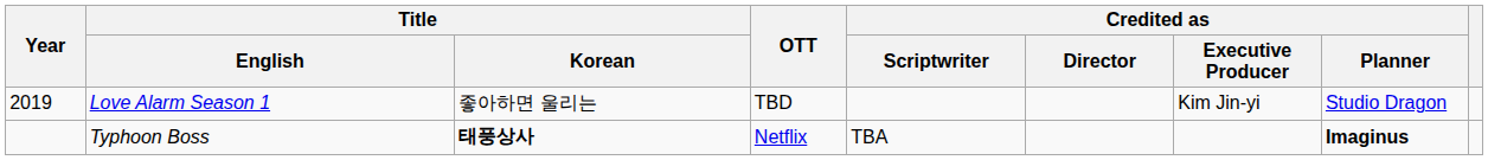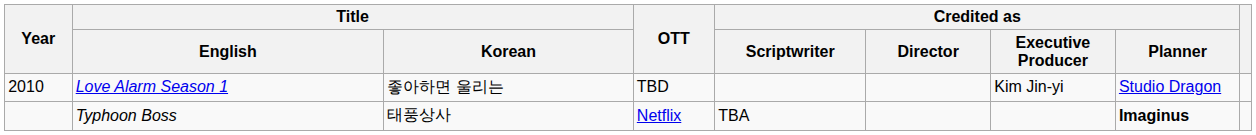 <table class="wikitable plainrowheaders">
 <tr>
 <th rowspan="2">Year</th>
 <th colspan="2">Title</th>
 <th rowspan="2">OTT</th>
 <th colspan="4">Credited as</th>
 <th rowspan="2" class="unsortable"></th>
 </tr>
 <tr>
 <th width="25%">English</th>
 <th width="20%">Korean</th>
 <th>Scriptwriter</th>
 <th width="10%">Director</th>
 <th width="10%">Executive Producer</th>
 <th width="10%">Planner</th>
 </tr>
 <tr>
-<td>2019</td>
+<td>2010</td>
 <td><em><a href='#'> Love Alarm Season 1</a></em></td>
 <td>좋아하면 울리는</td>
 <td>TBD</td>
 <td></td>
 <td></td>
 <td>Kim Jin-yi</td>
 <td><a href='#'>Studio Dragon</a></td>
 <td></td>
 </tr>
 <tr>
 <td></td>
 <td><em>Typhoon Boss</em></td>
-<td><strong>태풍상사</strong></td>
+<td>태풍상사</td>
 <td><a href='#'>Netflix</a></td>
 <td>TBA</td>
 <td></td>
 <td></td>
 <td><strong>Imaginus</strong></td>
 <td></td>
 </tr>
 </table>
